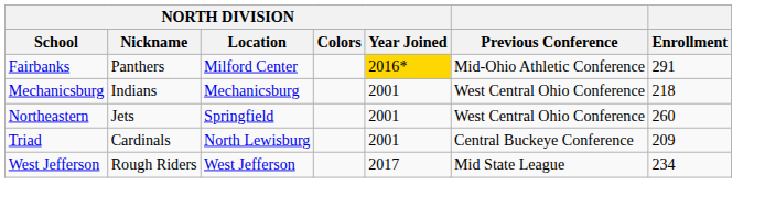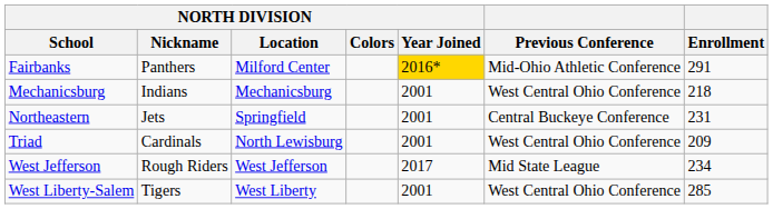 <table class="wikitable">
 <tr>
 <th colspan="5">NORTH DIVISION</th>
 <th></th>
 <th></th>
 </tr>
 <tr>
 <th>School</th>
 <th>Nickname</th>
 <th>Location</th>
 <th>Colors</th>
 <th>Year Joined</th>
 <th>Previous Conference</th>
 <th>Enrollment</th>
 </tr>
 <tr>
 <td><a href='#'>Fairbanks</a></td>
 <td>Panthers</td>
 <td><a href='#'>Milford Center</a></td>
 <td> </td>
 <td style="background: gold;">2016*</td>
 <td>Mid-Ohio Athletic Conference</td>
 <td>291</td>
 </tr>
 <tr>
 <td><a href='#'>Mechanicsburg</a></td>
 <td>Indians</td>
 <td><a href='#'>Mechanicsburg</a></td>
 <td> </td>
 <td>2001</td>
 <td>West Central Ohio Conference</td>
 <td>218</td>
 </tr>
 <tr>
 <td><a href='#'>Northeastern</a></td>
 <td>Jets</td>
 <td><a href='#'>Springfield</a></td>
 <td> </td>
 <td>2001</td>
-<td>West Central Ohio Conference</td>
-<td>260</td>
+<td>Central Buckeye Conference</td>
+<td>231</td>
 </tr>
 <tr>
 <td><a href='#'>Triad</a></td>
 <td>Cardinals</td>
 <td><a href='#'>North Lewisburg</a></td>
 <td> </td>
 <td>2001</td>
-<td>Central Buckeye Conference</td>
+<td>West Central Ohio Conference</td>
 <td>209</td>
 </tr>
 <tr>
 <td><a href='#'>West Jefferson</a></td>
 <td>Rough Riders</td>
 <td><a href='#'>West Jefferson</a></td>
 <td> </td>
 <td>2017</td>
 <td>Mid State League</td>
 <td>234</td>
 </tr>
+<tr>
+<td><a href='#'>West Liberty-Salem</a></td>
+<td>Tigers</td>
+<td><a href='#'>West Liberty</a></td>
+<td> </td>
+<td>2001</td>
+<td>West Central Ohio Conference</td>
+<td>285</td>
+</tr>
 </table>
